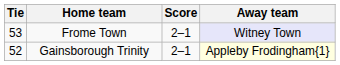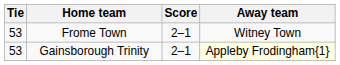 <table class="wikitable" style="text-align:center;">
 <tr>
 <th width=20>Tie</th>
 <th width=175>Home team</th>
 <th width=20>Score</th>
 <th width=175>Away team</th>
 </tr>
 <tr>
 <td>53</td>
 <td>Frome Town</td>
 <td>2–1</td>
-<td style="background: lavender;">Witney Town</td>
+<td>Witney Town</td>
 </tr>
 <tr>
-<td>52</td>
+<td>53</td>
 <td>Gainsborough Trinity</td>
 <td>2–1</td>
 <td style="background: lightyellow;">Appleby Frodingham{1}</td>
 </tr>
 </table>
